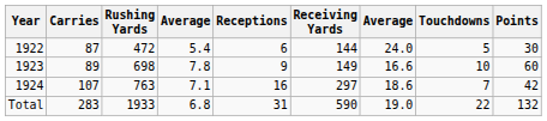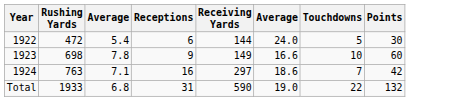 <table class="wikitable sortable" style="text-align:right">
 <tr style="text-align: center">
 <th>Year</th>
-<th>Carries</th>
 <th>Rushing<br>Yards</th>
 <th>Average</th>
 <th>Receptions</th>
 <th>Receiving<br>Yards</th>
 <th>Average</th>
 <th>Touchdowns</th>
 <th>Points</th>
 </tr>
 <tr>
 <td>1922</td>
-<td>87</td>
 <td>472</td>
 <td>5.4</td>
 <td>6</td>
 <td>144</td>
 <td>24.0</td>
 <td>5</td>
 <td>30</td>
 </tr>
 <tr>
 <td>1923</td>
-<td>89</td>
 <td>698</td>
 <td>7.8</td>
 <td>9</td>
 <td>149</td>
 <td>16.6</td>
 <td>10</td>
 <td>60</td>
 </tr>
 <tr>
 <td>1924</td>
-<td>107</td>
 <td>763</td>
 <td>7.1</td>
 <td>16</td>
 <td>297</td>
 <td>18.6</td>
 <td>7</td>
 <td>42</td>
 </tr>
 <tr>
 <td>Total</td>
-<td>283</td>
 <td>1933</td>
 <td>6.8</td>
 <td>31</td>
 <td>590</td>
 <td>19.0</td>
 <td>22</td>
 <td>132</td>
 </tr>
 </table>
